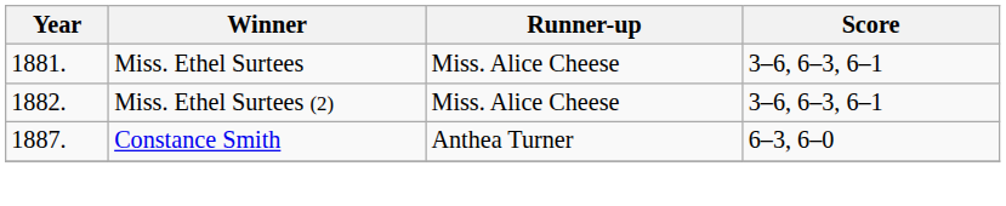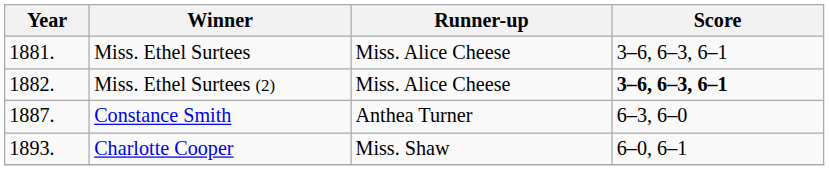 <table class="wikitable">
 <tr>
 <th style="width:60px;">Year</th>
 <th style="width:200px;">Winner</th>
 <th style="width:200px;">Runner-up</th>
 <th style="width:160px;">Score</th>
 </tr>
 <tr>
 <td>1881.</td>
 <td> Miss. Ethel Surtees</td>
 <td>  Miss. Alice Cheese</td>
 <td>3–6, 6–3, 6–1</td>
 </tr>
 <tr>
 <td>1882.</td>
 <td> Miss. Ethel Surtees <small>(2)</small></td>
 <td>  Miss. Alice Cheese</td>
-<td>3–6, 6–3, 6–1</td>
+<td><strong>3–6, 6–3, 6–1</strong></td>
 </tr>
 <tr>
 <td>1887.</td>
 <td> <a href='#'>Constance Smith</a></td>
 <td>  Anthea Turner</td>
 <td>6–3, 6–0</td>
 </tr>
 <tr>
+<td>1893.</td>
+<td> <a href='#'>Charlotte Cooper</a></td>
+<td>  Miss. Shaw</td>
+<td>6–0, 6–1</td>
+</tr>
+<tr>
 </tr>
 </table>
